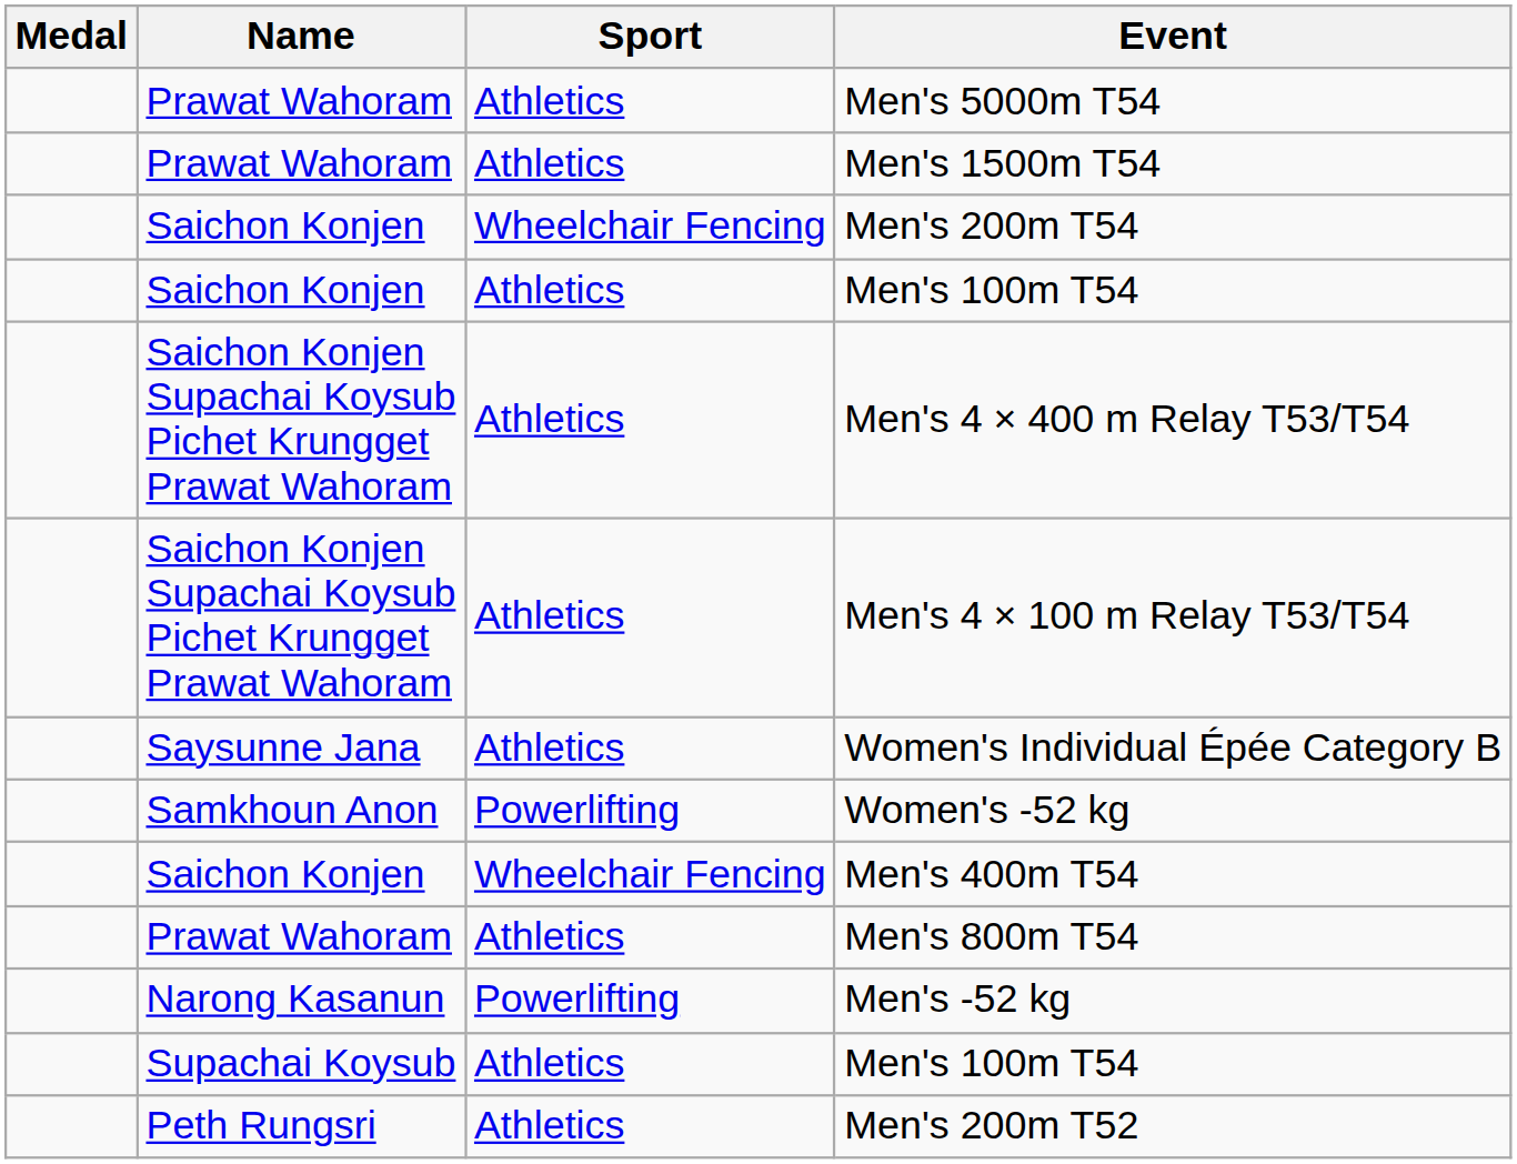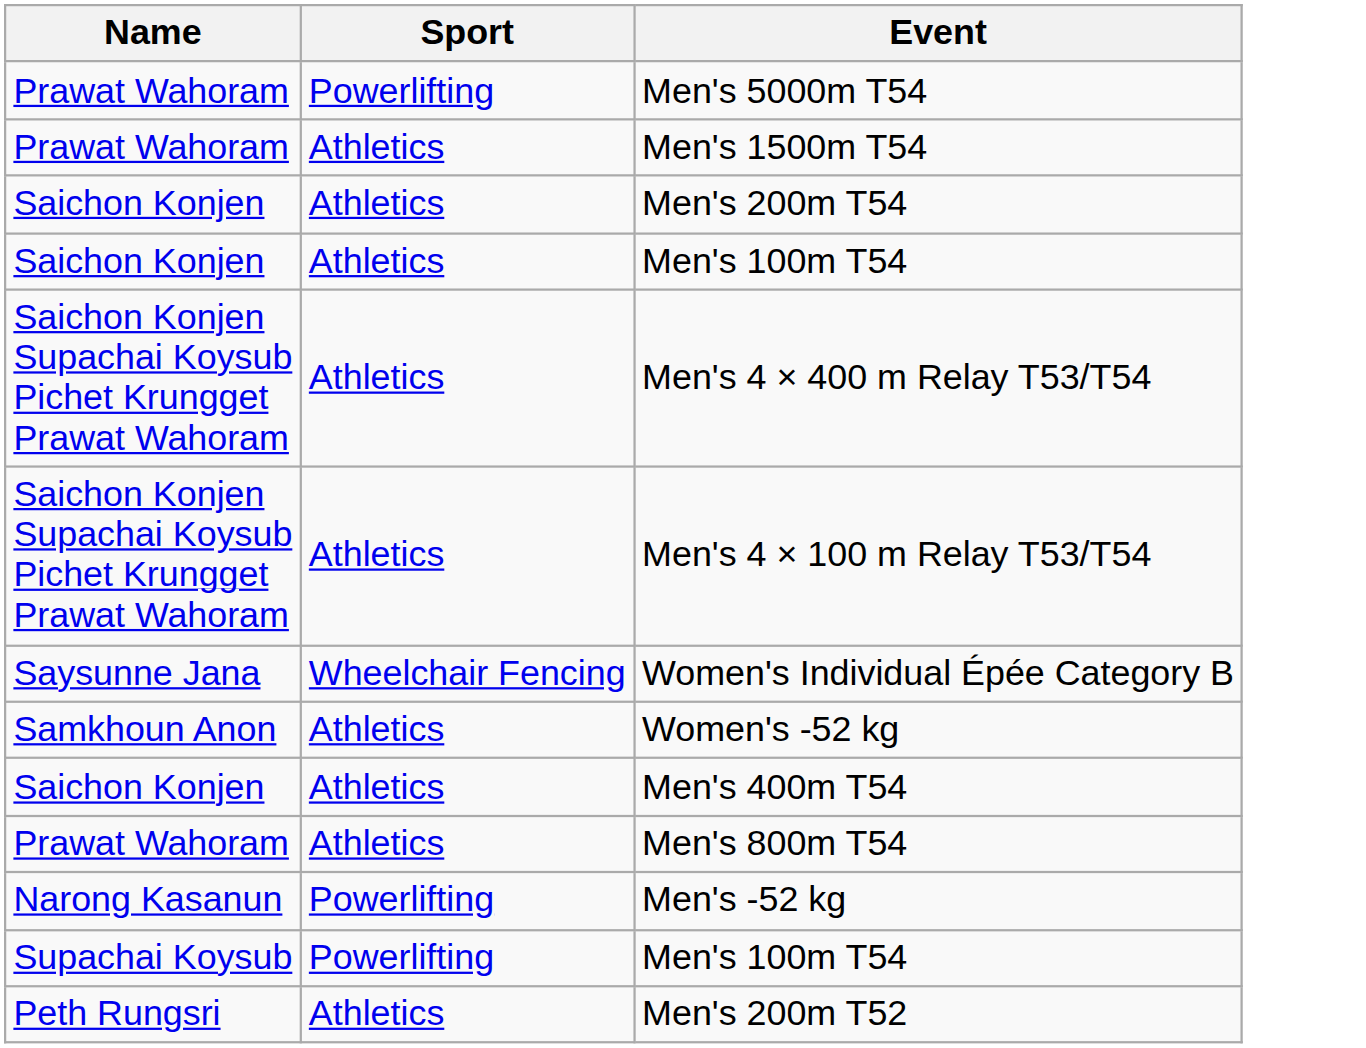 <table class="wikitable sortable">
 <tr>
-<th>Medal</th>
 <th>Name</th>
 <th>Sport</th>
 <th>Event</th>
 </tr>
 <tr>
-<td></td>
 <td><a href='#'>Prawat Wahoram</a></td>
-<td><a href='#'>Athletics</a></td>
+<td><a href='#'>Powerlifting</a></td>
 <td>Men's 5000m T54</td>
 </tr>
 <tr>
-<td></td>
 <td><a href='#'>Prawat Wahoram</a></td>
 <td><a href='#'>Athletics</a></td>
 <td>Men's 1500m T54</td>
 </tr>
 <tr>
-<td></td>
 <td><a href='#'>Saichon Konjen</a></td>
-<td><a href='#'>Wheelchair Fencing</a></td>
+<td><a href='#'>Athletics</a></td>
 <td>Men's 200m T54</td>
 </tr>
 <tr>
-<td></td>
 <td><a href='#'>Saichon Konjen</a></td>
 <td><a href='#'>Athletics</a></td>
 <td>Men's 100m T54</td>
 </tr>
 <tr>
-<td></td>
 <td><a href='#'>Saichon Konjen</a><br> <a href='#'>Supachai Koysub</a><br> <a href='#'>Pichet Krungget</a><br> <a href='#'>Prawat Wahoram</a></td>
 <td><a href='#'>Athletics</a></td>
 <td>Men's 4 × 400 m Relay T53/T54</td>
 </tr>
 <tr>
-<td></td>
 <td><a href='#'>Saichon Konjen</a><br> <a href='#'>Supachai Koysub</a><br> <a href='#'>Pichet Krungget</a><br> <a href='#'>Prawat Wahoram</a></td>
 <td><a href='#'>Athletics</a></td>
 <td>Men's 4 × 100 m Relay T53/T54</td>
 </tr>
 <tr>
-<td></td>
 <td><a href='#'>Saysunne Jana</a></td>
-<td><a href='#'>Athletics</a></td>
+<td><a href='#'>Wheelchair Fencing</a></td>
 <td>Women's Individual Épée Category B</td>
 </tr>
 <tr>
-<td></td>
 <td><a href='#'>Samkhoun Anon</a></td>
-<td><a href='#'>Powerlifting</a></td>
+<td><a href='#'>Athletics</a></td>
 <td>Women's -52 kg</td>
 </tr>
 <tr>
-<td></td>
 <td><a href='#'>Saichon Konjen</a></td>
-<td><a href='#'>Wheelchair Fencing</a></td>
+<td><a href='#'>Athletics</a></td>
 <td>Men's 400m T54</td>
 </tr>
 <tr>
-<td></td>
 <td><a href='#'>Prawat Wahoram</a></td>
 <td><a href='#'>Athletics</a></td>
 <td>Men's 800m T54</td>
 </tr>
 <tr>
-<td></td>
 <td><a href='#'>Narong Kasanun</a></td>
 <td><a href='#'>Powerlifting</a></td>
 <td>Men's -52 kg</td>
 </tr>
 <tr>
-<td></td>
 <td><a href='#'>Supachai Koysub</a></td>
-<td><a href='#'>Athletics</a></td>
+<td><a href='#'>Powerlifting</a></td>
 <td>Men's 100m T54</td>
 </tr>
 <tr>
-<td></td>
 <td><a href='#'>Peth Rungsri</a></td>
 <td><a href='#'>Athletics</a></td>
 <td>Men's 200m T52</td>
 </tr>
 </table>
